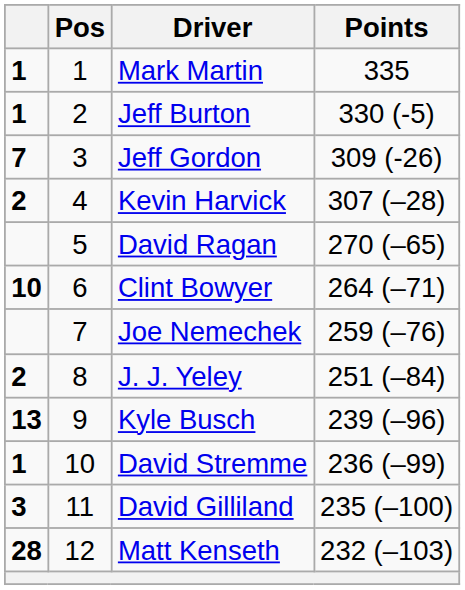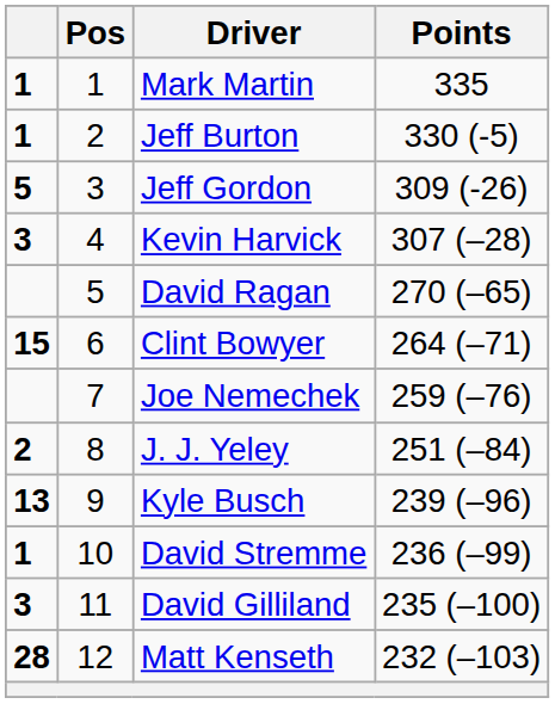 <table class="wikitable" style="font-size: 95%;">
 <tr>
 <th></th>
 <th>Pos</th>
 <th>Driver</th>
 <th>Points</th>
 </tr>
 <tr>
 <td align="left">  <strong>1</strong></td>
 <td style="text-align:center;">1</td>
 <td><a href='#'>Mark Martin</a></td>
 <td style="text-align:center;">335</td>
 </tr>
 <tr>
 <td align="left">  <strong>1</strong></td>
 <td style="text-align:center;">2</td>
 <td><a href='#'>Jeff Burton</a></td>
 <td style="text-align:center;">330 (-5)</td>
 </tr>
 <tr>
-<td align="left">  <strong>7</strong></td>
+<td align="left">  <strong>5</strong></td>
 <td style="text-align:center;">3</td>
 <td><a href='#'>Jeff Gordon</a></td>
 <td style="text-align:center;">309 (-26)</td>
 </tr>
 <tr>
-<td align="left">  <strong>2</strong></td>
+<td align="left">  <strong>3</strong></td>
 <td style="text-align:center;">4</td>
 <td><a href='#'>Kevin Harvick</a></td>
 <td style="text-align:center;">307 (–28)</td>
 </tr>
 <tr>
 <td align="left"></td>
 <td style="text-align:center;">5</td>
 <td><a href='#'>David Ragan</a></td>
 <td style="text-align:center;">270 (–65)</td>
 </tr>
 <tr>
-<td align="left">  <strong>10</strong></td>
+<td align="left">  <strong>15</strong></td>
 <td style="text-align:center;">6</td>
 <td><a href='#'>Clint Bowyer</a></td>
 <td style="text-align:center;">264 (–71)</td>
 </tr>
 <tr>
 <td align="left"></td>
 <td style="text-align:center;">7</td>
 <td><a href='#'>Joe Nemechek</a></td>
 <td style="text-align:center;">259 (–76)</td>
 </tr>
 <tr>
 <td align="left">  <strong>2</strong></td>
 <td style="text-align:center;">8</td>
 <td><a href='#'>J. J. Yeley</a></td>
 <td style="text-align:center;">251 (–84)</td>
 </tr>
 <tr>
 <td align="left">  <strong>13</strong></td>
 <td style="text-align:center;">9</td>
 <td><a href='#'>Kyle Busch</a></td>
 <td style="text-align:center;">239 (–96)</td>
 </tr>
 <tr>
 <td align="left">  <strong>1</strong></td>
 <td style="text-align:center;">10</td>
 <td><a href='#'>David Stremme</a></td>
 <td style="text-align:center;">236 (–99)</td>
 </tr>
 <tr>
 <td align="left">  <strong>3</strong></td>
 <td style="text-align:center;">11</td>
 <td><a href='#'>David Gilliland</a></td>
 <td style="text-align:center;">235 (–100)</td>
 </tr>
 <tr>
 <td align="left">  <strong>28</strong></td>
 <td style="text-align:center;">12</td>
 <td><a href='#'>Matt Kenseth</a></td>
 <td style="text-align:center;">232 (–103)</td>
 </tr>
 <tr class="sortbottom">
 <th colspan="9"></th>
 </tr>
 </table>
